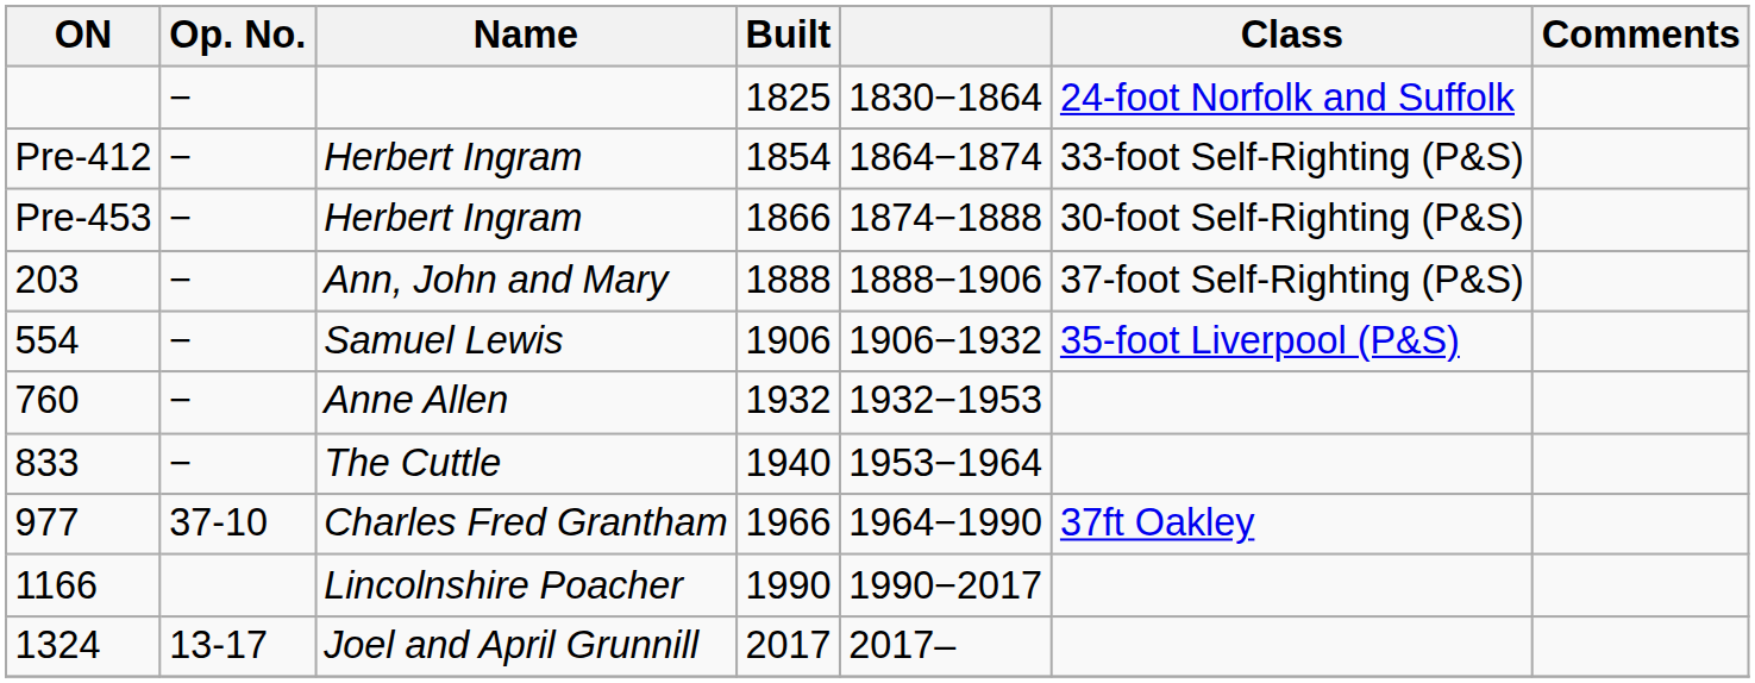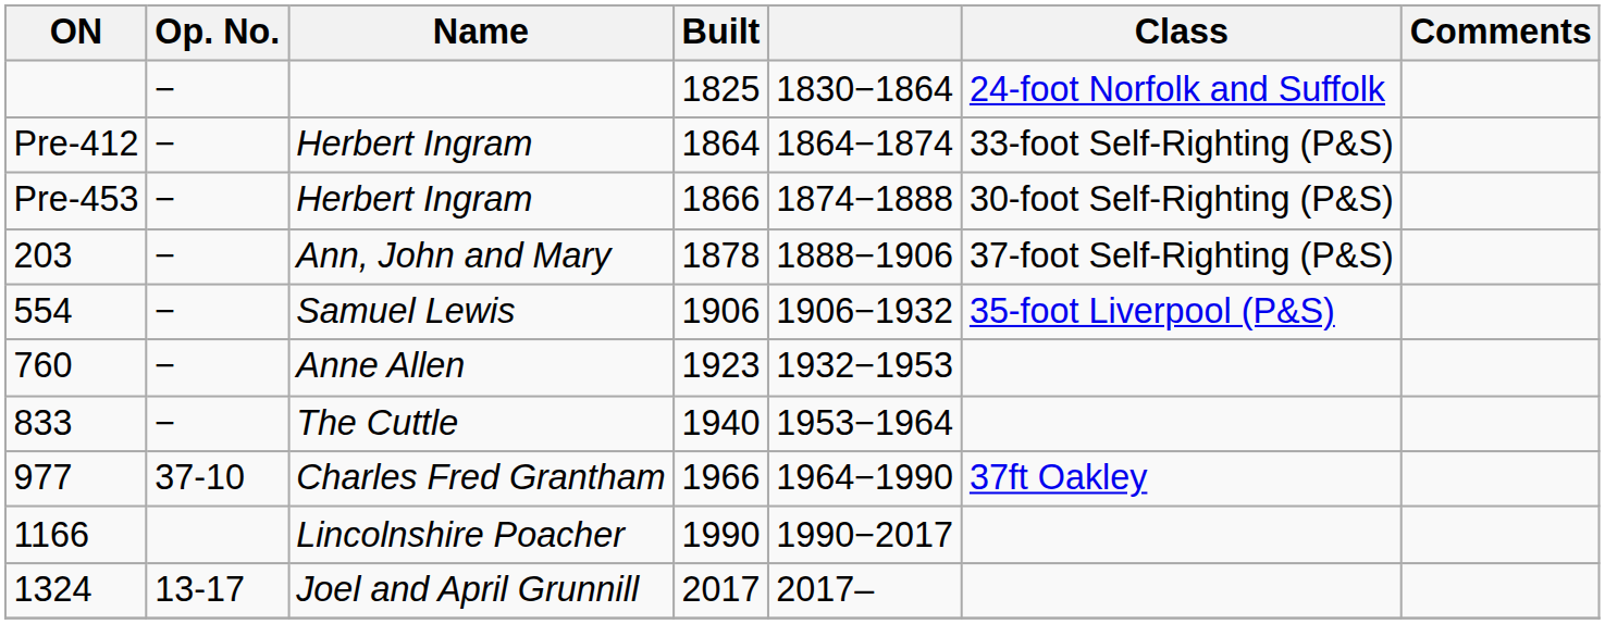 <table class="wikitable">
 <tr>
 <th>ON</th>
 <th>Op. No.</th>
 <th>Name</th>
 <th>Built</th>
 <th></th>
 <th>Class</th>
 <th>Comments</th>
 </tr>
 <tr>
 <td></td>
 <td>−</td>
 <td></td>
 <td>1825</td>
 <td>1830−1864</td>
 <td><a href='#'>24-foot Norfolk and Suffolk</a></td>
 <td></td>
 </tr>
 <tr>
 <td>Pre-412</td>
 <td>−</td>
 <td><em>Herbert Ingram</em></td>
-<td>1854</td>
+<td>1864</td>
 <td>1864−1874</td>
 <td>33-foot Self-Righting (P&S)</td>
 <td></td>
 </tr>
 <tr>
 <td>Pre-453</td>
 <td>−</td>
 <td><em>Herbert Ingram</em></td>
 <td>1866</td>
 <td>1874−1888</td>
 <td>30-foot Self-Righting (P&S)</td>
 <td></td>
 </tr>
 <tr>
 <td>203</td>
 <td>−</td>
 <td><em>Ann, John and Mary</em></td>
-<td>1888</td>
+<td>1878</td>
 <td>1888−1906</td>
 <td>37-foot Self-Righting (P&S)</td>
 <td></td>
 </tr>
 <tr>
 <td>554</td>
 <td>−</td>
 <td><em>Samuel Lewis</em></td>
 <td>1906</td>
 <td>1906−1932</td>
 <td><a href='#'>35-foot Liverpool (P&S)</a></td>
 <td></td>
 </tr>
 <tr>
 <td>760</td>
 <td>−</td>
 <td><em>Anne Allen</em></td>
-<td>1932</td>
+<td>1923</td>
 <td>1932−1953</td>
 <td></td>
 <td></td>
 </tr>
 <tr>
 <td>833</td>
 <td>−</td>
 <td><em>The Cuttle</em></td>
 <td>1940</td>
 <td>1953−1964</td>
 <td></td>
 <td></td>
 </tr>
 <tr>
 <td>977</td>
 <td>37-10</td>
 <td><em>Charles Fred Grantham</em></td>
 <td>1966</td>
 <td>1964−1990</td>
 <td><a href='#'>37ft Oakley</a></td>
 <td></td>
 </tr>
 <tr>
 <td>1166</td>
 <td></td>
 <td><em>Lincolnshire Poacher</em></td>
 <td>1990</td>
 <td>1990−2017</td>
 <td></td>
 <td></td>
 </tr>
 <tr>
 <td>1324</td>
 <td>13-17</td>
 <td><em>Joel and April Grunnill</em></td>
 <td>2017</td>
 <td>2017–</td>
 <td></td>
 <td></td>
 </tr>
 <tr>
 </tr>
 </table>
